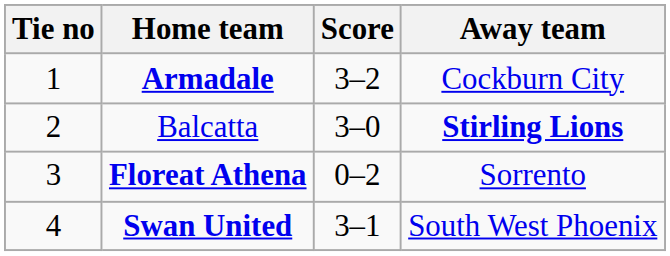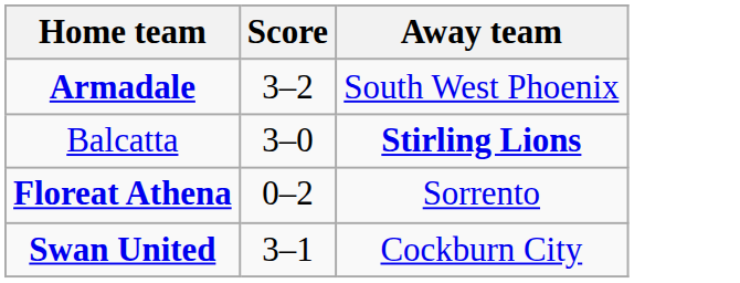 <table class="wikitable" style="text-align:center">
 <tr>
-<th>Tie no</th>
 <th>Home team</th>
 <th>Score</th>
 <th>Away team</th>
 </tr>
 <tr>
-<td>1</td>
 <td><strong><a href='#'>Armadale</a></strong></td>
 <td>3–2</td>
-<td><a href='#'>Cockburn City</a></td>
+<td><a href='#'>South West Phoenix</a></td>
 </tr>
 <tr>
-<td>2</td>
 <td><a href='#'>Balcatta</a></td>
 <td>3–0</td>
 <td><strong><a href='#'>Stirling Lions</a></strong></td>
 </tr>
 <tr>
-<td>3</td>
 <td><strong><a href='#'>Floreat Athena</a></strong></td>
 <td>0–2</td>
 <td><a href='#'>Sorrento</a></td>
 </tr>
 <tr>
-<td>4</td>
 <td><strong><a href='#'>Swan United</a></strong></td>
 <td>3–1</td>
-<td><a href='#'>South West Phoenix</a></td>
+<td><a href='#'>Cockburn City</a></td>
 </tr>
 </table>
